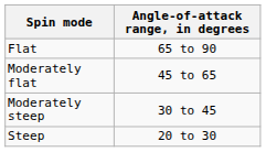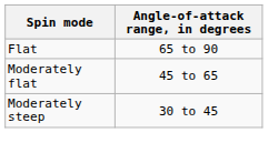 <table class="wikitable" style="float:right;">
 <tr>
 <th style="width:110px; text-align:center;">Spin mode</th>
 <th style="width:150px; text-align:center;">Angle-of-attack range, in degrees</th>
 </tr>
 <tr>
 <td>Flat</td>
 <td style="text-align:center;">65 to 90</td>
 </tr>
 <tr>
 <td>Moderately flat</td>
 <td style="text-align:center;">45 to 65</td>
 </tr>
 <tr>
 <td>Moderately steep</td>
 <td style="text-align:center;">30 to 45</td>
 </tr>
-<tr>
-<td>Steep</td>
-<td style="text-align:center;">20 to 30</td>
-</tr>
 </table>
